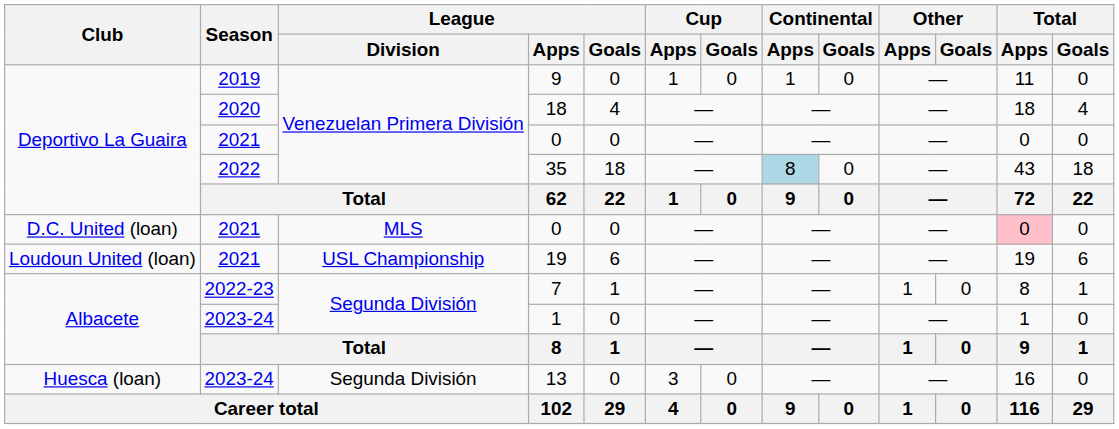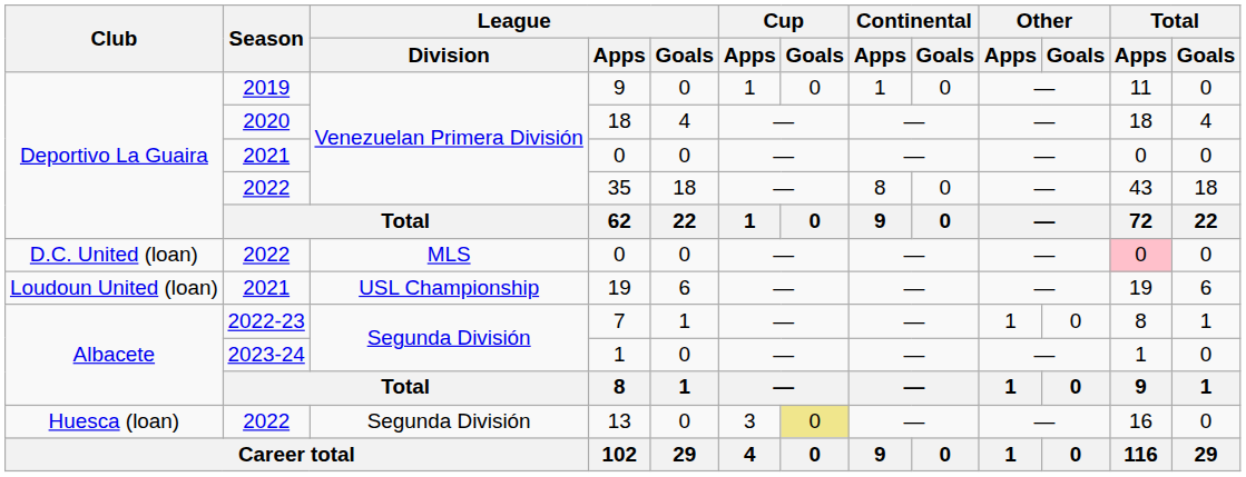 <table class="wikitable" style="text-align: center">
 <tr>
 <th rowspan="2">Club</th>
 <th rowspan="2">Season</th>
 <th colspan="3">League</th>
 <th colspan="2">Cup</th>
 <th colspan="2">Continental</th>
 <th colspan="2">Other</th>
 <th colspan="2">Total</th>
 </tr>
 <tr>
 <th>Division</th>
 <th>Apps</th>
 <th>Goals</th>
 <th>Apps</th>
 <th>Goals</th>
 <th>Apps</th>
 <th>Goals</th>
 <th>Apps</th>
 <th>Goals</th>
 <th>Apps</th>
 <th>Goals</th>
 </tr>
 <tr>
 <td rowspan="5"><a href='#'>Deportivo La Guaira</a></td>
 <td><a href='#'>2019</a></td>
 <td rowspan="4"><a href='#'>Venezuelan Primera División</a></td>
 <td>9</td>
 <td>0</td>
 <td>1</td>
 <td>0</td>
 <td>1</td>
 <td>0</td>
 <td colspan="2">—</td>
 <td>11</td>
 <td>0</td>
 </tr>
 <tr>
 <td><a href='#'>2020</a></td>
 <td>18</td>
 <td>4</td>
 <td colspan="2">—</td>
 <td colspan="2">—</td>
 <td colspan="2">—</td>
 <td>18</td>
 <td>4</td>
 </tr>
 <tr>
 <td><a href='#'>2021</a></td>
 <td>0</td>
 <td>0</td>
 <td colspan="2">—</td>
 <td colspan="2">—</td>
 <td colspan="2">—</td>
 <td>0</td>
 <td>0</td>
 </tr>
 <tr>
 <td><a href='#'>2022</a></td>
 <td>35</td>
 <td>18</td>
 <td colspan="2">—</td>
-<td style="background: lightblue;">8</td>
+<td>8</td>
 <td>0</td>
 <td colspan="2">—</td>
 <td>43</td>
 <td>18</td>
 </tr>
 <tr>
 <th colspan="2">Total</th>
 <th>62</th>
 <th>22</th>
 <th>1</th>
 <th>0</th>
 <th>9</th>
 <th>0</th>
 <th colspan="2">—</th>
 <th>72</th>
 <th>22</th>
 </tr>
 <tr>
 <td><a href='#'>D.C. United</a> (loan)</td>
-<td><a href='#'>2021</a></td>
+<td><a href='#'>2022</a></td>
 <td><a href='#'>MLS</a></td>
 <td>0</td>
 <td>0</td>
 <td colspan="2">—</td>
 <td colspan="2">—</td>
 <td colspan="2">—</td>
 <td style="background: pink;">0</td>
 <td>0</td>
 </tr>
 <tr>
 <td><a href='#'>Loudoun United</a> (loan)</td>
 <td><a href='#'>2021</a></td>
 <td><a href='#'>USL Championship</a></td>
 <td>19</td>
 <td>6</td>
 <td colspan="2">—</td>
 <td colspan="2">—</td>
 <td colspan="2">—</td>
 <td>19</td>
 <td>6</td>
 </tr>
 <tr>
 <td rowspan="3"><a href='#'>Albacete</a></td>
 <td><a href='#'>2022-23</a></td>
 <td rowspan="2"><a href='#'>Segunda División</a></td>
 <td>7</td>
 <td>1</td>
 <td colspan="2">—</td>
 <td colspan="2">—</td>
 <td>1</td>
 <td>0</td>
 <td>8</td>
 <td>1</td>
 </tr>
 <tr>
 <td><a href='#'>2023-24</a></td>
 <td>1</td>
 <td>0</td>
 <td colspan="2">—</td>
 <td colspan="2">—</td>
 <td colspan="2">—</td>
 <td>1</td>
 <td>0</td>
 </tr>
 <tr>
 <th colspan="2">Total</th>
 <th>8</th>
 <th>1</th>
 <th colspan="2">—</th>
 <th colspan="2">—</th>
 <th>1</th>
 <th>0</th>
 <th>9</th>
 <th>1</th>
 </tr>
 <tr>
 <td><a href='#'>Huesca</a> (loan)</td>
-<td><a href='#'>2023-24</a></td>
+<td><a href='#'>2022</a></td>
 <td>Segunda División</td>
 <td>13</td>
 <td>0</td>
 <td>3</td>
-<td>0</td>
+<td style="background: khaki;">0</td>
 <td colspan="2">—</td>
 <td colspan="2">—</td>
 <td>16</td>
 <td>0</td>
 </tr>
 <tr>
 <th colspan="3"><strong>Career total</strong></th>
 <th>102</th>
 <th>29</th>
 <th>4</th>
 <th>0</th>
 <th>9</th>
 <th>0</th>
 <th>1</th>
 <th>0</th>
 <th>116</th>
 <th>29</th>
 </tr>
 </table>
